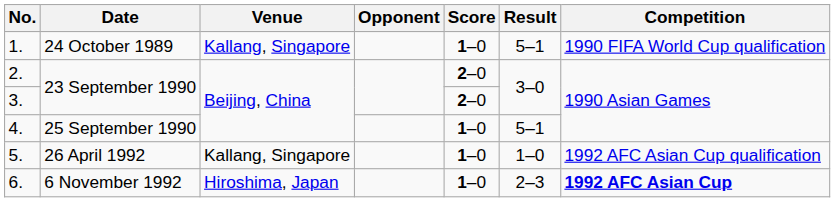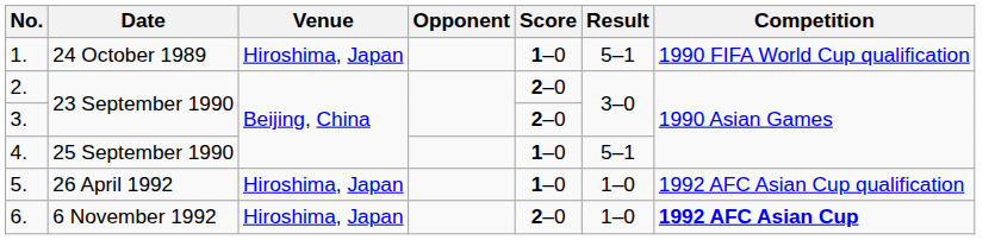 <table class="wikitable">
 <tr>
 <th>No.</th>
 <th>Date</th>
 <th>Venue</th>
 <th>Opponent</th>
 <th>Score</th>
 <th>Result</th>
 <th>Competition</th>
 </tr>
 <tr>
 <td>1.</td>
 <td>24 October 1989</td>
-<td><a href='#'>Kallang</a>, <a href='#'>Singapore</a></td>
+<td><a href='#'>Hiroshima</a>, <a href='#'>Japan</a></td>
 <td></td>
 <td align=center><strong>1</strong>–0</td>
 <td align=center>5–1</td>
 <td><a href='#'>1990 FIFA World Cup qualification</a></td>
 </tr>
 <tr>
 <td>2.</td>
 <td rowspan=2>23 September 1990</td>
 <td rowspan=3><a href='#'>Beijing</a>, <a href='#'>China</a></td>
 <td rowspan=2></td>
 <td align=center><strong>2</strong>–0</td>
 <td rowspan=2 align=center>3–0</td>
 <td rowspan=3><a href='#'>1990 Asian Games</a></td>
 </tr>
 <tr>
 <td>3.</td>
 <td align=center><strong>2</strong>–0</td>
 </tr>
 <tr>
 <td>4.</td>
 <td>25 September 1990</td>
 <td></td>
 <td align=center><strong>1</strong>–0</td>
 <td align=center>5–1</td>
 </tr>
 <tr>
 <td>5.</td>
 <td>26 April 1992</td>
-<td>Kallang, Singapore</td>
+<td><a href='#'>Hiroshima</a>, <a href='#'>Japan</a></td>
 <td></td>
 <td align=center><strong>1</strong>–0</td>
 <td align=center>1–0</td>
 <td><a href='#'>1992 AFC Asian Cup qualification</a></td>
 </tr>
 <tr>
 <td>6.</td>
 <td>6 November 1992</td>
 <td><a href='#'>Hiroshima</a>, <a href='#'>Japan</a></td>
 <td></td>
-<td align=center><strong>1</strong>–0</td>
-<td align=center>2–3</td>
+<td align=center><strong>2</strong>–0</td>
+<td align=center>1–0</td>
 <td><strong><a href='#'>1992 AFC Asian Cup</a></strong></td>
 </tr>
 </table>
